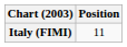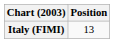 <table class="wikitable plainrowheaders" style="text-align:center">
 <tr>
 <th>Chart (2003)</th>
 <th>Position</th>
 </tr>
 <tr>
 <th scope="row">Italy (FIMI)</th>
-<td align="center">11</td>
+<td align="center">13</td>
 </tr>
 </table>
